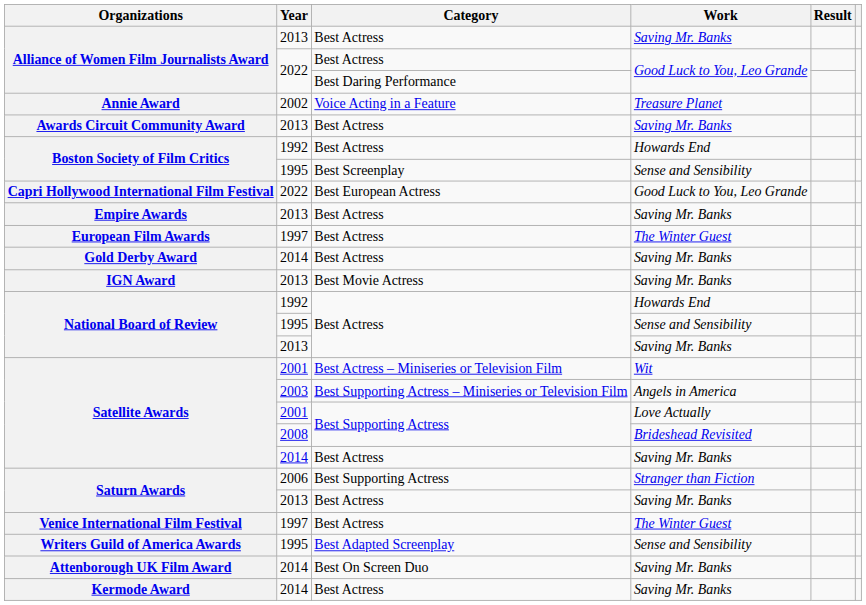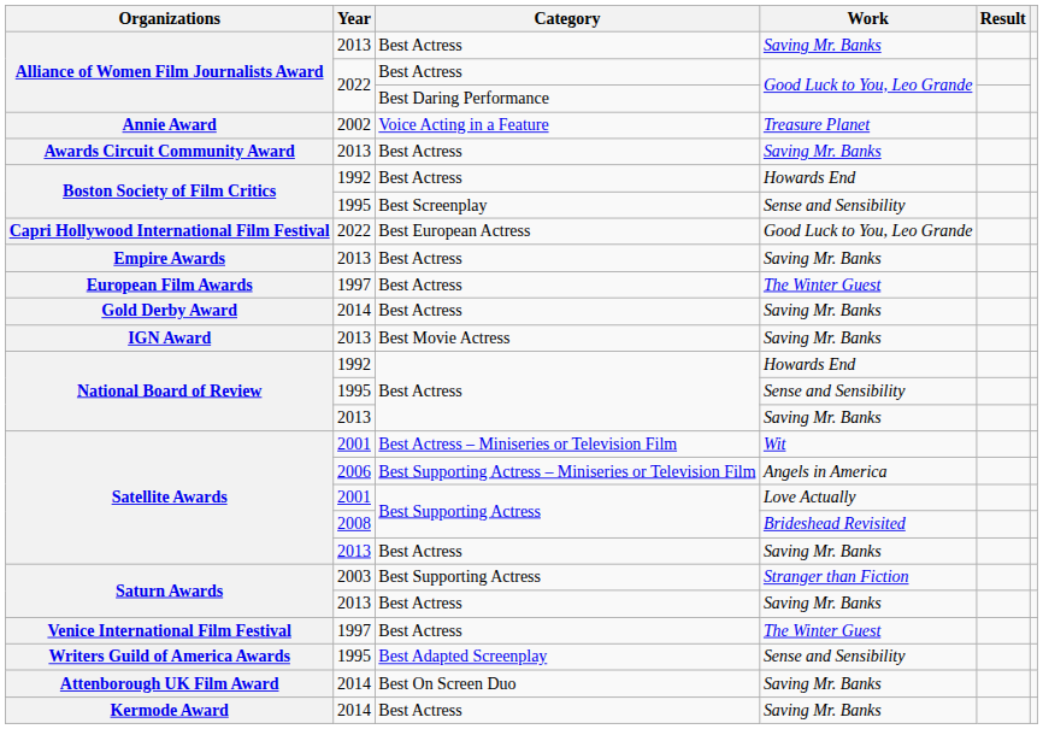 <table class= "wikitable plainrowheaders sortable">
 <tr>
 <th>Organizations</th>
 <th scope="col">Year</th>
 <th scope="col">Category</th>
 <th scope="col">Work</th>
 <th scope="col">Result</th>
 <th scope="col" class="unsortable"></th>
 </tr>
 <tr>
 <th rowspan="3" scope="row"><a href='#'>Alliance of Women Film Journalists Award</a></th>
 <td style="text-align:center;">2013</td>
 <td>Best Actress</td>
 <td><em><a href='#'>Saving Mr. Banks</a></em></td>
 <td></td>
 <td></td>
 </tr>
 <tr>
 <td style="text-align:center;", rowspan=2>2022</td>
 <td>Best Actress</td>
 <td rowspan=2><em><a href='#'>Good Luck to You, Leo Grande</a></em></td>
 <td></td>
 </tr>
 <tr>
 <td>Best Daring Performance</td>
 <td></td>
 </tr>
 <tr>
 <th rowspan="1" scope="row"><a href='#'>Annie Award</a></th>
 <td style="text-align:center;">2002</td>
 <td><a href='#'>Voice Acting in a Feature</a></td>
 <td><em><a href='#'>Treasure Planet</a></em></td>
 <td></td>
 <td></td>
 </tr>
 <tr>
 <th rowspan="1" scope="row"><a href='#'>Awards Circuit Community Award</a></th>
 <td style="text-align:center;">2013</td>
 <td>Best Actress</td>
 <td><em><a href='#'>Saving Mr. Banks</a></em></td>
 <td></td>
 <td></td>
 </tr>
 <tr>
 <th rowspan="2" scope="row"><a href='#'>Boston Society of Film Critics</a></th>
 <td style="text-align:center;">1992</td>
 <td>Best Actress</td>
 <td><em>Howards End</em></td>
 <td></td>
 <td></td>
 </tr>
 <tr>
 <td style="text-align:center;">1995</td>
 <td>Best Screenplay</td>
 <td><em>Sense and Sensibility</em></td>
 <td></td>
 <td></td>
 </tr>
 <tr>
 <th rowspan="1" scope="row"><a href='#'>Capri Hollywood International Film Festival</a></th>
 <td style="text-align:center;">2022</td>
 <td>Best European Actress</td>
 <td><em>Good Luck to You, Leo Grande</em></td>
 <td></td>
 <td></td>
 </tr>
 <tr>
 <th rowspan="1" scope="row"><a href='#'>Empire Awards</a></th>
 <td style="text-align:center;">2013</td>
 <td>Best Actress</td>
 <td><em>Saving Mr. Banks</em></td>
 <td></td>
 <td></td>
 </tr>
 <tr>
 <th rowspan="1" scope="row"><a href='#'>European Film Awards</a></th>
 <td style="text-align:center;">1997</td>
 <td>Best Actress</td>
 <td><em><a href='#'>The Winter Guest</a></em></td>
 <td></td>
 <td></td>
 </tr>
 <tr>
 <th rowspan="1" scope="row"><a href='#'>Gold Derby Award</a></th>
 <td style="text-align:center;">2014</td>
 <td>Best Actress</td>
 <td><em>Saving Mr. Banks</em></td>
 <td></td>
 <td></td>
 </tr>
 <tr>
 <th rowspan="1" scope="row"><a href='#'>IGN Award</a></th>
 <td style="text-align:center;">2013</td>
 <td>Best Movie Actress</td>
 <td><em>Saving Mr. Banks</em></td>
 <td></td>
 <td></td>
 </tr>
 <tr>
 <th rowspan="3" scope="row"><a href='#'>National Board of Review</a></th>
 <td style="text-align:center;">1992</td>
 <td rowspan=3>Best Actress</td>
 <td><em>Howards End</em></td>
 <td></td>
 <td></td>
 </tr>
 <tr>
 <td style="text-align:center;">1995</td>
 <td><em>Sense and Sensibility</em></td>
 <td></td>
 <td></td>
 </tr>
 <tr>
 <td style="text-align:center;">2013</td>
 <td><em>Saving Mr. Banks</em></td>
 <td></td>
 <td></td>
 </tr>
 <tr>
 <th rowspan="5" scope="row"><a href='#'>Satellite Awards</a></th>
 <td style="text-align:center;"><a href='#'>2001</a></td>
 <td><a href='#'>Best Actress – Miniseries or Television Film</a></td>
 <td><em><a href='#'>Wit</a></em></td>
 <td></td>
 <td></td>
 </tr>
 <tr>
-<td style="text-align:center;"><a href='#'>2003</a></td>
+<td style="text-align:center;"><a href='#'>2006</a></td>
 <td><a href='#'>Best Supporting Actress – Miniseries or Television Film</a></td>
 <td><em>Angels in America</em></td>
 <td></td>
 <td></td>
 </tr>
 <tr>
 <td style="text-align:center;"><a href='#'>2001</a></td>
 <td rowspan="2"><a href='#'>Best Supporting Actress</a></td>
 <td><em>Love Actually</em></td>
 <td></td>
 <td></td>
 </tr>
 <tr>
 <td style="text-align:center;"><a href='#'>2008</a></td>
 <td><em><a href='#'>Brideshead Revisited</a></em></td>
 <td></td>
 <td></td>
 </tr>
 <tr>
-<td style="text-align:center;"><a href='#'>2014</a></td>
+<td style="text-align:center;"><a href='#'>2013</a></td>
 <td>Best Actress</td>
 <td><em>Saving Mr. Banks</em></td>
 <td></td>
 <td></td>
 </tr>
 <tr>
 <th rowspan="2" scope="row"><a href='#'>Saturn Awards</a></th>
-<td style="text-align:center;">2006</td>
+<td style="text-align:center;">2003</td>
 <td>Best Supporting Actress</td>
 <td><em><a href='#'>Stranger than Fiction</a></em></td>
 <td></td>
 <td></td>
 </tr>
 <tr>
 <td style="text-align:center;">2013</td>
 <td rowspan="1">Best Actress</td>
 <td><em>Saving Mr. Banks</em></td>
 <td></td>
 <td></td>
 </tr>
 <tr>
 <th rowspan="1" scope="row"><a href='#'>Venice International Film Festival</a></th>
 <td style="text-align:center;">1997</td>
 <td>Best Actress</td>
 <td><em><a href='#'>The Winter Guest</a></em></td>
 <td></td>
 <td></td>
 </tr>
 <tr>
 <th rowspan="1" scope="row"><a href='#'>Writers Guild of America Awards</a></th>
 <td style="text-align:center;">1995</td>
 <td><a href='#'>Best Adapted Screenplay</a></td>
 <td><em>Sense and Sensibility</em></td>
 <td></td>
 <td></td>
 </tr>
 <tr>
 <th rowspan="1" scope="row"><a href='#'>Attenborough UK Film Award</a></th>
 <td style="text-align:center;">2014</td>
 <td>Best On Screen Duo</td>
 <td><em>Saving Mr. Banks</em></td>
 <td></td>
 <td></td>
 </tr>
 <tr>
 <th rowspan="1" scope="row"><a href='#'>Kermode Award</a></th>
 <td style="text-align:center;">2014</td>
 <td>Best Actress</td>
 <td><em>Saving Mr. Banks</em></td>
 <td></td>
 </tr>
 </table>
